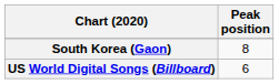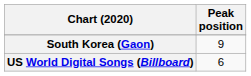 <table class="wikitable sortable plainrowheaders" style="text-align:center">
 <tr>
 <th scope="col">Chart (2020)</th>
 <th scope="col">Peak<br>position</th>
 </tr>
 <tr>
 </tr>
 <tr>
 <th scope="row">South Korea (<a href='#'>Gaon</a>)</th>
-<td>8</td>
+<td>9</td>
 </tr>
 <tr>
 <th scope="row">US <a href='#'>World Digital Songs</a> (<em><a href='#'>Billboard</a></em>)</th>
 <td>6</td>
 </tr>
 </table>
